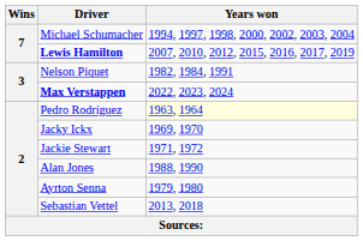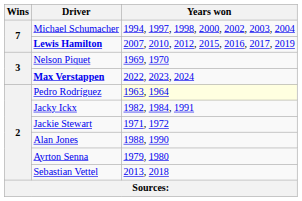 <table class="wikitable">
 <tr>
 <th>Wins</th>
 <th>Driver</th>
 <th>Years won</th>
 </tr>
 <tr>
 <th rowspan=2>7</th>
 <td> <a href='#'>Michael Schumacher</a></td>
 <td><a href='#'>1994</a>, <a href='#'>1997</a>, <a href='#'>1998</a>, <a href='#'>2000</a>, <a href='#'>2002</a>, <a href='#'>2003</a>, <a href='#'>2004</a></td>
 </tr>
 <tr>
 <td> <strong><a href='#'>Lewis Hamilton</a></strong></td>
 <td><a href='#'>2007</a>, <a href='#'>2010</a>, <a href='#'>2012</a>, <a href='#'>2015</a>, <a href='#'>2016</a>, <a href='#'>2017</a>, <a href='#'>2019</a></td>
 </tr>
 <tr>
 <th rowspan=2>3</th>
 <td> <a href='#'>Nelson Piquet</a></td>
-<td><a href='#'>1982</a>, <a href='#'>1984</a>, <a href='#'>1991</a></td>
+<td><a href='#'>1969</a>, <a href='#'>1970</a></td>
 </tr>
 <tr>
 <td> <strong><a href='#'>Max Verstappen</a></strong></td>
 <td><a href='#'>2022</a>, <a href='#'>2023</a>, <a href='#'>2024</a></td>
 </tr>
 <tr>
 <th rowspan=6>2</th>
 <td> <a href='#'>Pedro Rodríguez</a></td>
 <td style="background: lightyellow;"><span><a href='#'>1963</a></span>, <span><a href='#'>1964</a></span></td>
 </tr>
 <tr>
 <td> <a href='#'>Jacky Ickx</a></td>
-<td><a href='#'>1969</a>, <a href='#'>1970</a></td>
+<td><a href='#'>1982</a>, <a href='#'>1984</a>, <a href='#'>1991</a></td>
 </tr>
 <tr>
 <td> <a href='#'>Jackie Stewart</a></td>
 <td><a href='#'>1971</a>, <a href='#'>1972</a></td>
 </tr>
 <tr>
 <td> <a href='#'>Alan Jones</a></td>
 <td><a href='#'>1988</a>, <a href='#'>1990</a></td>
 </tr>
 <tr>
 <td> <a href='#'>Ayrton Senna</a></td>
 <td><a href='#'>1979</a>, <a href='#'>1980</a></td>
 </tr>
 <tr>
 <td> <a href='#'>Sebastian Vettel</a></td>
 <td><a href='#'>2013</a>, <a href='#'>2018</a></td>
 </tr>
 <tr>
 <th colspan=3>Sources:</th>
 </tr>
 </table>
